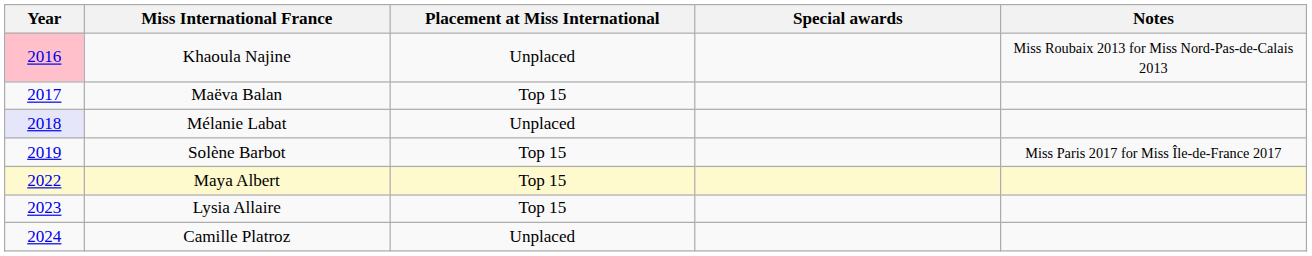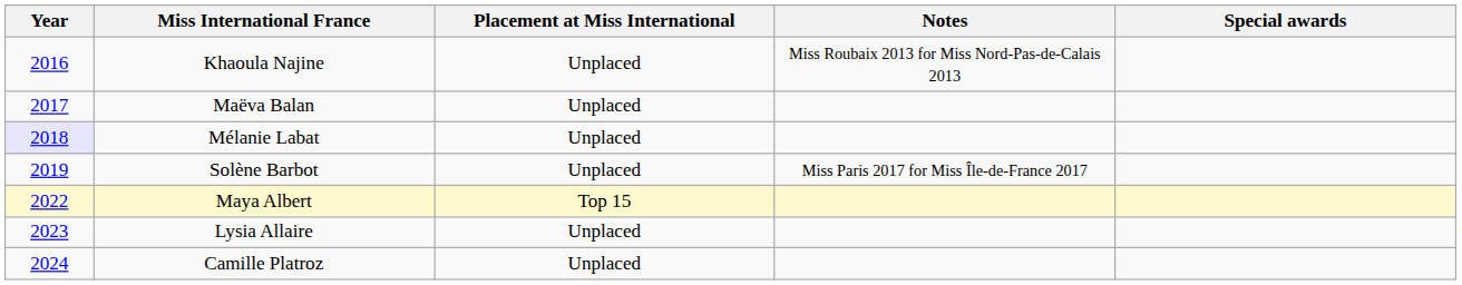 <table class="wikitable sortable" style="font-size: 90%; text-align:center">
 <tr>
 <th width="60">Year</th>
 <th width="250">Miss International France</th>
 <th width="250">Placement at Miss International</th>
+<th width="250">Notes</th>
 <th width="250">Special awards</th>
-<th width="250">Notes</th>
 </tr>
 <tr>
-<td style="background: pink;"><a href='#'>2016</a></td>
+<td><a href='#'>2016</a></td>
 <td>Khaoula Najine</td>
 <td>Unplaced</td>
+<td><small>Miss Roubaix 2013 for Miss Nord-Pas-de-Calais 2013</small></td>
 <td></td>
-<td><small>Miss Roubaix 2013 for Miss Nord-Pas-de-Calais 2013</small></td>
 </tr>
 <tr>
 <td><a href='#'>2017</a></td>
 <td>Maëva Balan</td>
-<td>Top 15</td>
+<td>Unplaced</td>
 <td></td>
 <td></td>
 </tr>
 <tr>
 <td style="background: lavender;"><a href='#'>2018</a></td>
 <td>Mélanie Labat</td>
 <td>Unplaced</td>
 <td></td>
 <td></td>
 </tr>
 <tr>
 <td><a href='#'>2019</a></td>
 <td>Solène Barbot</td>
-<td>Top 15</td>
+<td>Unplaced</td>
+<td><small>Miss Paris 2017 for Miss Île-de-France 2017</small></td>
 <td></td>
-<td><small>Miss Paris 2017 for Miss Île-de-France 2017</small></td>
 </tr>
 <tr style="background:#FFFACD;">
 <td><a href='#'>2022</a></td>
 <td>Maya Albert</td>
 <td>Top 15</td>
 <td></td>
 <td></td>
 </tr>
 <tr>
 <td><a href='#'>2023</a></td>
 <td>Lysia Allaire</td>
-<td>Top 15</td>
+<td>Unplaced</td>
 <td></td>
 <td></td>
 </tr>
 <tr>
 <td><a href='#'>2024</a></td>
 <td>Camille Platroz</td>
 <td>Unplaced</td>
 <td></td>
 <td></td>
 </tr>
 </table>
